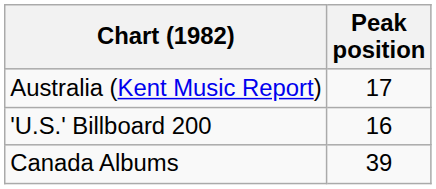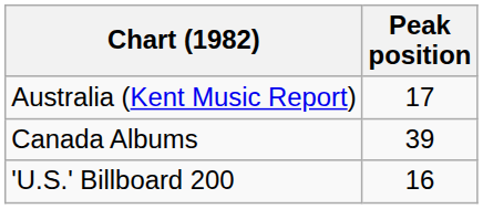 <table class="wikitable">
 <tr>
 <th>Chart (1982)</th>
 <th>Peak<br>position</th>
 </tr>
 <tr>
 <td>Australia (<a href='#'>Kent Music Report</a>)</td>
 <td style="text-align:center;">17</td>
 </tr>
 <tr>
+<td>Canada Albums</td>
+<td align="center">39</td>
+</tr>
+<tr>
 <td>'U.S.' Billboard 200</td>
 <td align="center">16</td>
 </tr>
-<tr>
-<td>Canada Albums</td>
-<td align="center">39</td>
-</tr>
 </table>
